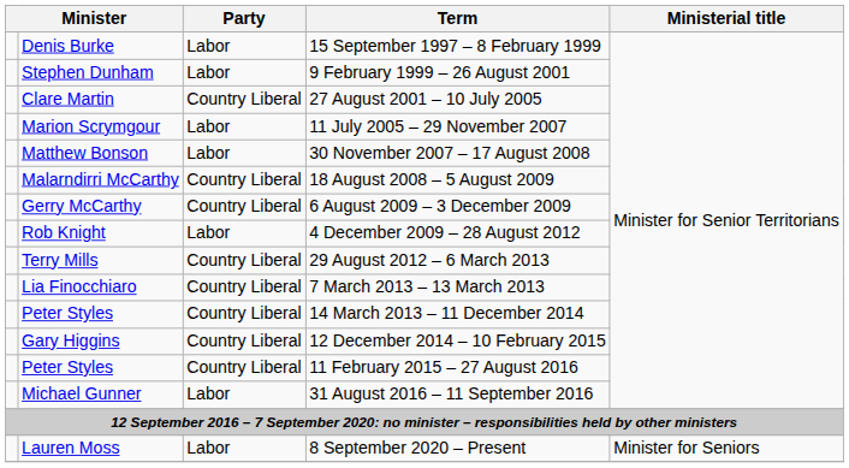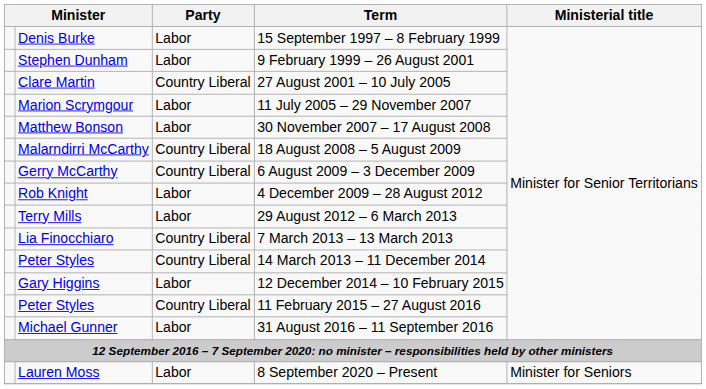 <table class="sortable wikitable">
 <tr>
 <th colspan=2>Minister</th>
 <th>Party</th>
 <th>Term </th>
 <th>Ministerial title</th>
 </tr>
 <tr>
 <td> </td>
 <td><a href='#'>Denis Burke</a></td>
 <td>Labor</td>
 <td>15 September 1997 – 8 February 1999</td>
 <td rowspan="14">Minister for Senior Territorians</td>
 </tr>
 <tr>
 <td> </td>
 <td><a href='#'>Stephen Dunham</a></td>
 <td>Labor</td>
 <td>9 February 1999 – 26 August 2001</td>
 </tr>
 <tr>
 <td> </td>
 <td><a href='#'>Clare Martin</a></td>
 <td>Country Liberal</td>
 <td>27 August 2001 – 10 July 2005</td>
 </tr>
 <tr>
 <td> </td>
 <td><a href='#'>Marion Scrymgour</a></td>
 <td>Labor</td>
 <td>11 July 2005 – 29 November 2007</td>
 </tr>
 <tr>
 <td> </td>
 <td><a href='#'>Matthew Bonson</a></td>
 <td>Labor</td>
 <td>30 November 2007 – 17 August 2008</td>
 </tr>
 <tr>
 <td> </td>
 <td><a href='#'>Malarndirri McCarthy</a></td>
 <td>Country Liberal</td>
 <td>18 August 2008 – 5 August 2009</td>
 </tr>
 <tr>
 <td> </td>
 <td><a href='#'>Gerry McCarthy</a></td>
 <td>Country Liberal</td>
 <td>6 August 2009 – 3 December 2009</td>
 </tr>
 <tr>
 <td> </td>
 <td><a href='#'>Rob Knight</a></td>
 <td>Labor</td>
 <td>4 December 2009 – 28 August 2012</td>
 </tr>
 <tr>
 <td> </td>
 <td><a href='#'>Terry Mills</a></td>
-<td>Country Liberal</td>
+<td>Labor</td>
 <td>29 August 2012 – 6 March 2013</td>
 </tr>
 <tr>
 <td> </td>
 <td><a href='#'>Lia Finocchiaro</a></td>
 <td>Country Liberal</td>
 <td>7 March 2013 – 13 March 2013</td>
 </tr>
 <tr>
 <td> </td>
 <td><a href='#'>Peter Styles</a></td>
 <td>Country Liberal</td>
 <td>14 March 2013 – 11 December 2014</td>
 </tr>
 <tr>
 <td> </td>
 <td><a href='#'>Gary Higgins</a></td>
-<td>Country Liberal</td>
+<td>Labor</td>
 <td>12 December 2014 – 10 February 2015</td>
 </tr>
 <tr>
 <td> </td>
 <td><a href='#'>Peter Styles</a></td>
 <td>Country Liberal</td>
 <td>11 February 2015 – 27 August 2016</td>
 </tr>
 <tr>
 <td> </td>
 <td><a href='#'>Michael Gunner</a></td>
 <td>Labor</td>
 <td>31 August 2016 – 11 September 2016</td>
 </tr>
 <tr>
 <th colspan=5 style="background: #cccccc;"><small><strong><em>12 September 2016 – 7 September 2020: no minister – responsibilities held by other ministers</em></strong></small></th>
 </tr>
 <tr>
 <td> </td>
 <td><a href='#'>Lauren Moss</a></td>
 <td>Labor</td>
 <td>8 September 2020 – Present</td>
 <td>Minister for Seniors</td>
 </tr>
 <tr>
 </tr>
 </table>
